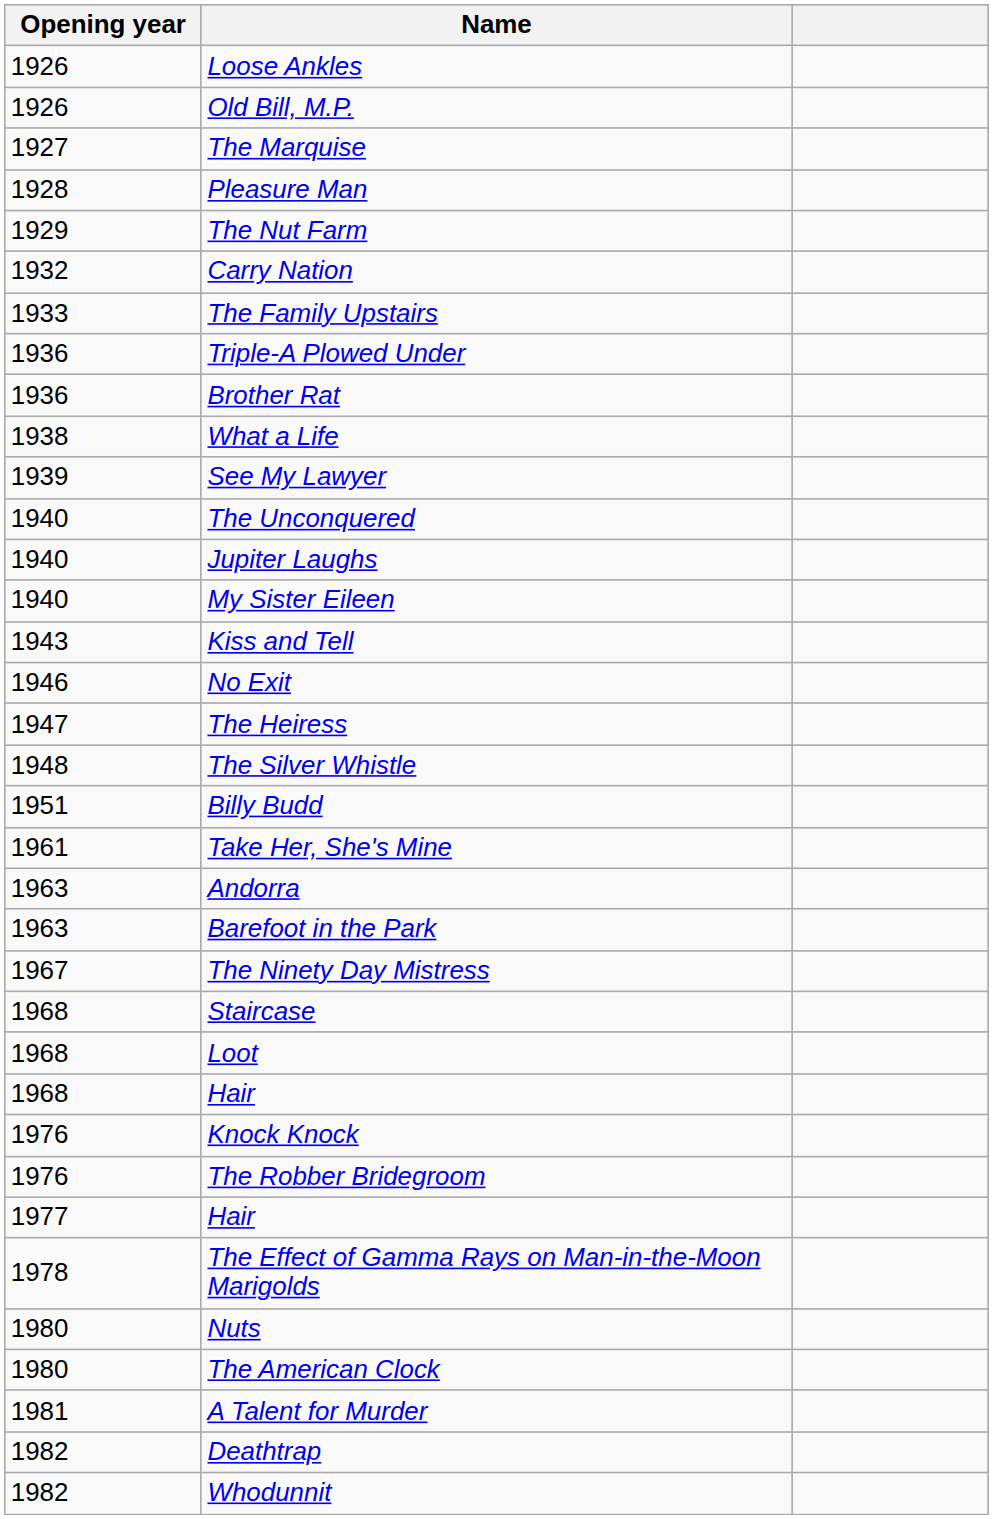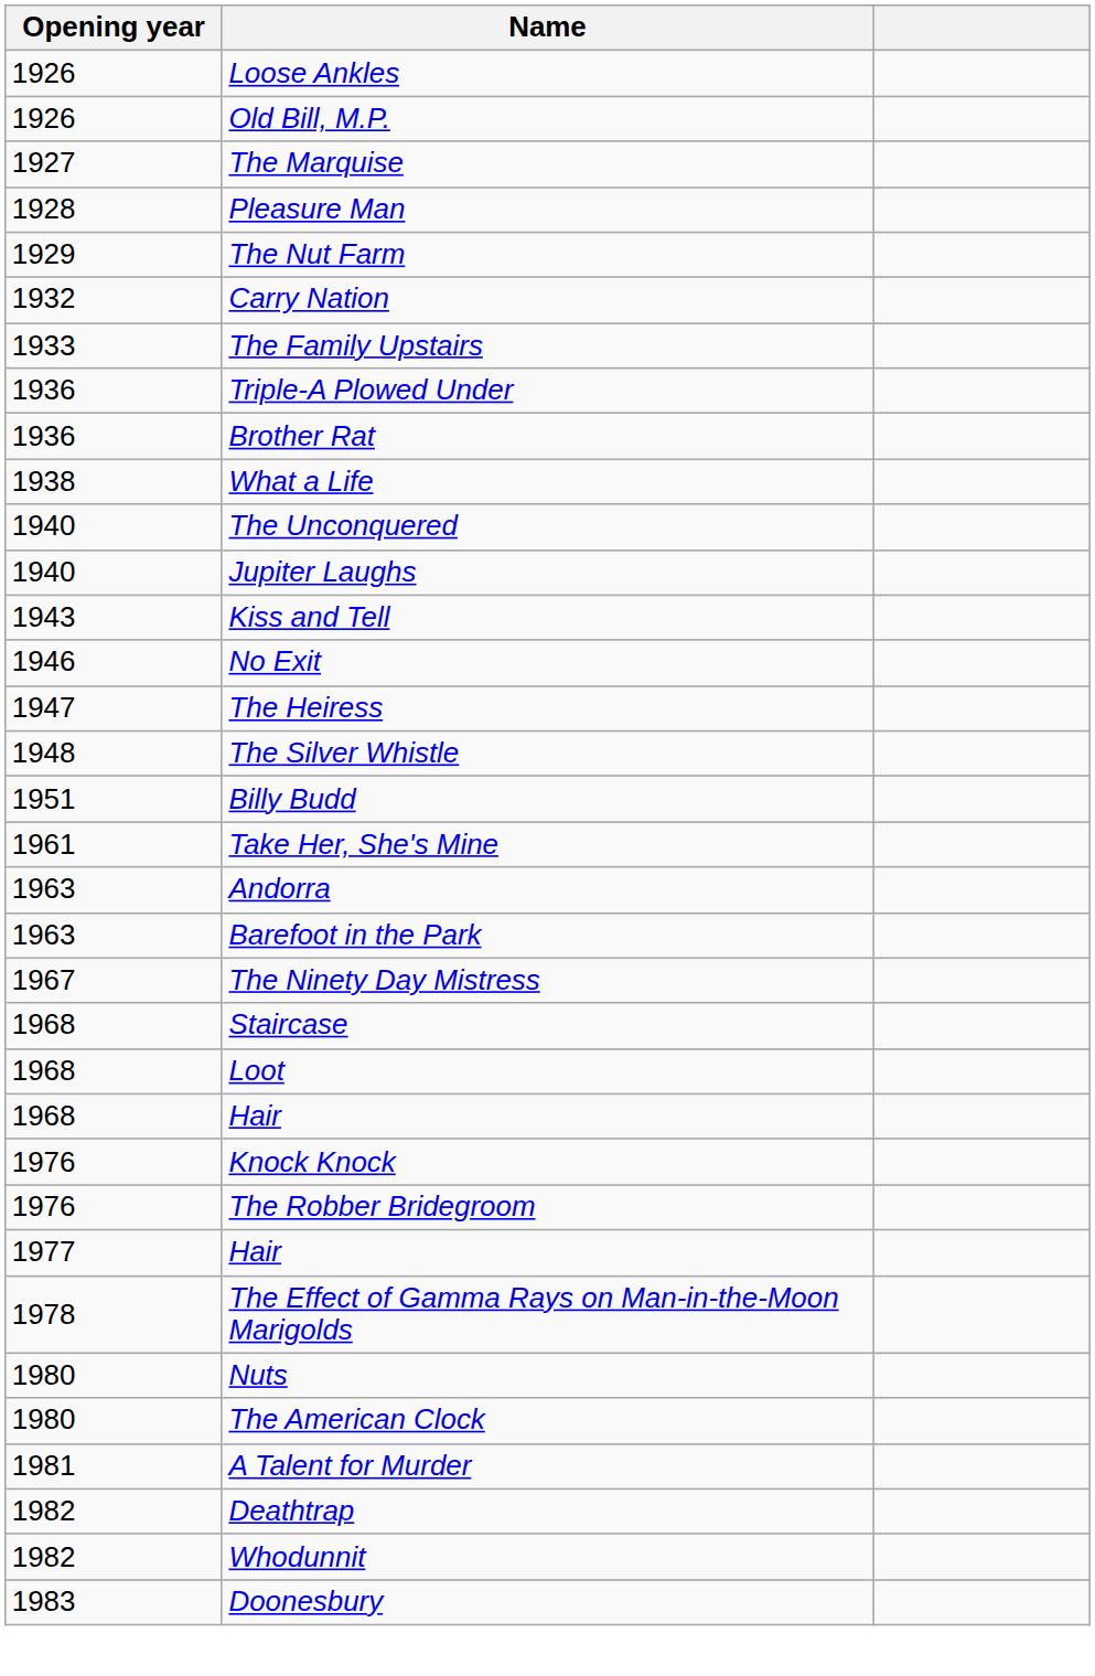 <table class="wikitable sortable collapsible">
 <tr>
 <th width=20% scope="col">Opening year</th>
 <th width=60% scope="col">Name</th>
 <th width=20% scope="col" class="unsortable"></th>
 </tr>
 <tr>
 <td>1926</td>
 <td><em><a href='#'>Loose Ankles</a></em></td>
 <td></td>
 </tr>
 <tr>
 <td>1926</td>
 <td><em><a href='#'>Old Bill, M.P.</a></em></td>
 <td></td>
 </tr>
 <tr>
 <td>1927</td>
 <td><em><a href='#'>The Marquise</a></em></td>
 <td></td>
 </tr>
 <tr>
 <td>1928</td>
 <td><em><a href='#'>Pleasure Man</a></em></td>
 <td></td>
 </tr>
 <tr>
 <td>1929</td>
 <td><em><a href='#'>The Nut Farm</a></em></td>
 <td></td>
 </tr>
 <tr>
 <td>1932</td>
 <td><em><a href='#'>Carry Nation</a></em></td>
 <td></td>
 </tr>
 <tr>
 <td>1933</td>
 <td><em><a href='#'>The Family Upstairs</a></em></td>
 <td></td>
 </tr>
 <tr>
 <td>1936</td>
 <td><em><a href='#'>Triple-A Plowed Under</a></em></td>
 <td></td>
 </tr>
 <tr>
 <td>1936</td>
 <td><em><a href='#'>Brother Rat</a></em></td>
 <td></td>
 </tr>
 <tr>
 <td>1938</td>
 <td><em><a href='#'>What a Life</a></em></td>
 <td></td>
 </tr>
 <tr>
-<td>1939</td>
-<td><em><a href='#'>See My Lawyer</a></em></td>
-<td></td>
-</tr>
-<tr>
 <td>1940</td>
 <td><em><a href='#'>The Unconquered</a></em></td>
 <td></td>
 </tr>
 <tr>
 <td>1940</td>
 <td><em><a href='#'>Jupiter Laughs</a></em></td>
-<td></td>
-</tr>
-<tr>
-<td>1940</td>
-<td><em><a href='#'>My Sister Eileen</a></em></td>
 <td></td>
 </tr>
 <tr>
 <td>1943</td>
 <td><em><a href='#'>Kiss and Tell</a></em></td>
 <td></td>
 </tr>
 <tr>
 <td>1946</td>
 <td><em><a href='#'>No Exit</a></em></td>
 <td></td>
 </tr>
 <tr>
 <td>1947</td>
 <td><em><a href='#'>The Heiress</a></em></td>
 <td></td>
 </tr>
 <tr>
 <td>1948</td>
 <td><em><a href='#'>The Silver Whistle</a></em></td>
 <td></td>
 </tr>
 <tr>
 <td>1951</td>
 <td><em><a href='#'>Billy Budd</a></em></td>
 <td></td>
 </tr>
 <tr>
 <td>1961</td>
 <td><em><a href='#'>Take Her, She's Mine</a></em></td>
 <td></td>
 </tr>
 <tr>
 <td>1963</td>
 <td><em><a href='#'>Andorra</a></em></td>
 <td></td>
 </tr>
 <tr>
 <td>1963</td>
 <td><em><a href='#'>Barefoot in the Park</a></em></td>
 <td></td>
 </tr>
 <tr>
 <td>1967</td>
 <td><em><a href='#'>The Ninety Day Mistress</a></em></td>
 <td></td>
 </tr>
 <tr>
 <td>1968</td>
 <td><em><a href='#'>Staircase</a></em></td>
 <td></td>
 </tr>
 <tr>
 <td>1968</td>
 <td><em><a href='#'>Loot</a></em></td>
 <td></td>
 </tr>
 <tr>
 <td>1968</td>
 <td><em><a href='#'>Hair</a></em></td>
 <td></td>
 </tr>
 <tr>
 <td>1976</td>
 <td><em><a href='#'>Knock Knock</a></em></td>
 <td></td>
 </tr>
 <tr>
 <td>1976</td>
 <td><em><a href='#'>The Robber Bridegroom</a></em></td>
 <td></td>
 </tr>
 <tr>
 <td>1977</td>
 <td><em><a href='#'>Hair</a></em></td>
 <td></td>
 </tr>
 <tr>
 <td>1978</td>
 <td><em><a href='#'>The Effect of Gamma Rays on Man-in-the-Moon Marigolds</a></em></td>
 <td></td>
 </tr>
 <tr>
 <td>1980</td>
 <td><em><a href='#'>Nuts</a></em></td>
 <td></td>
 </tr>
 <tr>
 <td>1980</td>
 <td><em><a href='#'>The American Clock</a></em></td>
 <td></td>
 </tr>
 <tr>
 <td>1981</td>
 <td><em><a href='#'>A Talent for Murder</a></em></td>
 <td></td>
 </tr>
 <tr>
 <td>1982</td>
 <td><em><a href='#'>Deathtrap</a></em></td>
 <td></td>
 </tr>
 <tr>
 <td>1982</td>
 <td><em><a href='#'>Whodunnit</a></em></td>
 <td></td>
 </tr>
+<tr>
+<td>1983</td>
+<td><em><a href='#'>Doonesbury</a></em></td>
+<td></td>
+</tr>
 </table>
